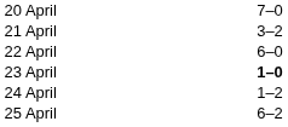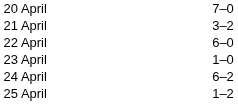 <table cellspacing=1 width=70%>
 <tr>
 <th width=25%></th>
 <th width=30%></th>
 <th width=15%></th>
 <th width=30%></th>
 </tr>
 <tr>
 <td>20 April</td>
 <td align=right></td>
 <td align=center>7–0</td>
 <td></td>
 </tr>
 <tr>
 <td>21 April</td>
 <td align=right></td>
 <td align=center>3–2</td>
 <td></td>
 </tr>
 <tr>
 <td>22 April</td>
 <td align=right></td>
 <td align=center>6–0</td>
 <td></td>
 </tr>
 <tr>
 <td>23 April</td>
 <td align=right></td>
-<td align=center><strong>1–0</strong></td>
+<td align=center>1–0</td>
 <td></td>
 </tr>
 <tr>
 <td>24 April</td>
 <td align=right></td>
-<td align=center>1–2</td>
+<td align=center>6–2</td>
 <td></td>
 </tr>
 <tr>
 <td>25 April</td>
 <td align=right></td>
-<td align=center>6–2</td>
+<td align=center>1–2</td>
 <td></td>
 </tr>
 </table>
